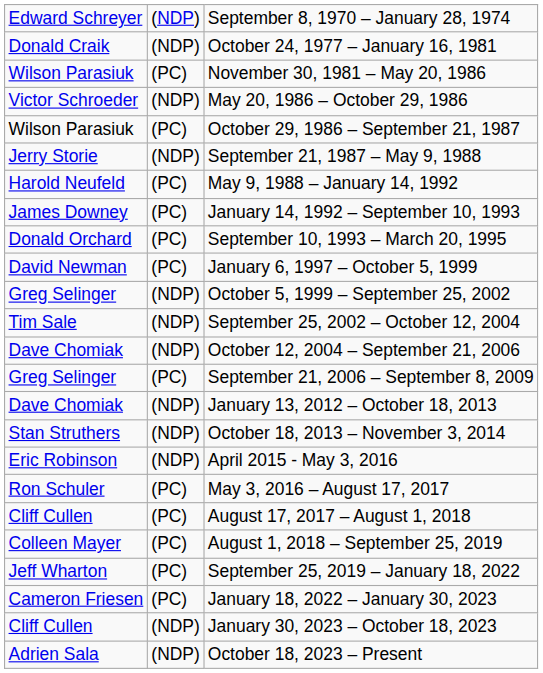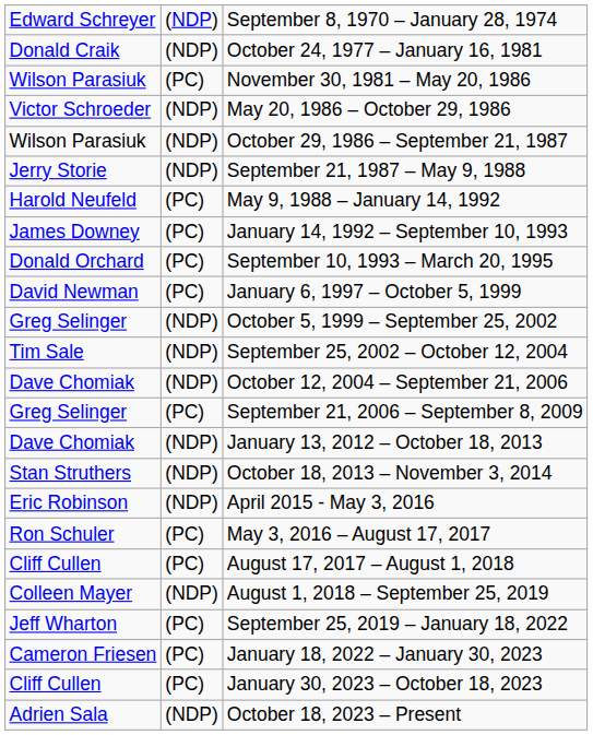 <table class=wikitable>
 <tr>
 <td><a href='#'>Edward Schreyer</a></td>
 <td>(<a href='#'>NDP</a>)</td>
 <td>September 8, 1970 – January 28, 1974</td>
 </tr>
 <tr>
 <td><a href='#'>Donald Craik</a></td>
 <td>(NDP)</td>
 <td>October 24, 1977 – January 16, 1981</td>
 </tr>
 <tr>
 <td><a href='#'>Wilson Parasiuk</a></td>
 <td>(PC)</td>
 <td>November 30, 1981 – May 20, 1986</td>
 </tr>
 <tr>
 <td><a href='#'>Victor Schroeder</a></td>
 <td>(NDP)</td>
 <td>May 20, 1986 – October 29, 1986</td>
 </tr>
 <tr>
 <td>Wilson Parasiuk</td>
-<td>(PC)</td>
+<td>(NDP)</td>
 <td>October 29, 1986 – September 21, 1987</td>
 </tr>
 <tr>
 <td><a href='#'>Jerry Storie</a></td>
 <td>(NDP)</td>
 <td>September 21, 1987 – May 9, 1988</td>
 </tr>
 <tr>
 <td><a href='#'>Harold Neufeld</a></td>
 <td>(PC)</td>
 <td>May 9, 1988 – January 14, 1992</td>
 </tr>
 <tr>
 <td><a href='#'>James Downey</a></td>
 <td>(PC)</td>
 <td>January 14, 1992 – September 10, 1993</td>
 </tr>
 <tr>
 <td><a href='#'>Donald Orchard</a></td>
 <td>(PC)</td>
 <td>September 10, 1993 – March 20, 1995</td>
 </tr>
 <tr>
 <td><a href='#'>David Newman</a></td>
 <td>(PC)</td>
 <td>January 6, 1997 – October 5, 1999</td>
 </tr>
 <tr>
 <td><a href='#'>Greg Selinger</a></td>
 <td>(NDP)</td>
 <td>October 5, 1999 – September 25, 2002</td>
 </tr>
 <tr>
 <td><a href='#'>Tim Sale</a></td>
 <td>(NDP)</td>
 <td>September 25, 2002 – October 12, 2004</td>
 </tr>
 <tr>
 <td><a href='#'>Dave Chomiak</a></td>
 <td>(NDP)</td>
 <td>October 12, 2004 – September 21, 2006</td>
 </tr>
 <tr>
 <td><a href='#'>Greg Selinger</a></td>
 <td>(PC)</td>
 <td>September 21, 2006 – September 8, 2009</td>
 </tr>
 <tr>
 <td><a href='#'>Dave Chomiak</a></td>
 <td>(NDP)</td>
 <td>January 13, 2012 – October 18, 2013</td>
 </tr>
 <tr>
 <td><a href='#'>Stan Struthers</a></td>
 <td>(NDP)</td>
 <td>October 18, 2013 – November 3, 2014</td>
 </tr>
 <tr>
 <td><a href='#'>Eric Robinson</a></td>
 <td>(NDP)</td>
 <td>April 2015 - May 3, 2016</td>
 </tr>
 <tr>
 <td><a href='#'>Ron Schuler</a></td>
 <td>(PC)</td>
 <td>May 3, 2016 – August 17, 2017</td>
 </tr>
 <tr>
 <td><a href='#'>Cliff Cullen</a></td>
 <td>(PC)</td>
 <td>August 17, 2017 – August 1, 2018</td>
 </tr>
 <tr>
 <td><a href='#'>Colleen Mayer</a></td>
-<td>(PC)</td>
+<td>(NDP)</td>
 <td>August 1, 2018 – September 25, 2019</td>
 </tr>
 <tr>
 <td><a href='#'>Jeff Wharton</a></td>
 <td>(PC)</td>
 <td>September 25, 2019 – January 18, 2022</td>
 </tr>
 <tr>
 <td><a href='#'>Cameron Friesen</a></td>
 <td>(PC)</td>
 <td>January 18, 2022 – January 30, 2023</td>
 </tr>
 <tr>
 <td><a href='#'>Cliff Cullen</a></td>
-<td>(NDP)</td>
+<td>(PC)</td>
 <td>January 30, 2023 – October 18, 2023</td>
 </tr>
 <tr>
 <td><a href='#'>Adrien Sala</a></td>
 <td>(NDP)</td>
 <td>October 18, 2023 – Present</td>
 </tr>
 </table>
